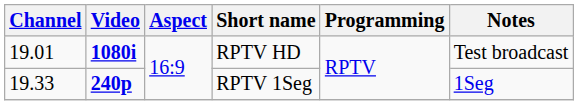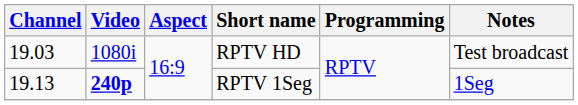 <table class="wikitable">
 <tr>
 <th><a href='#'>Channel</a></th>
 <th><a href='#'>Video</a></th>
 <th><a href='#'>Aspect</a></th>
 <th>Short name</th>
 <th>Programming</th>
 <th>Notes</th>
 </tr>
 <tr>
-<td>19.01</td>
-<td><strong><a href='#'>1080i</a></strong></td>
+<td>19.03</td>
+<td><a href='#'>1080i</a></td>
 <td rowspan="2"><a href='#'>16:9</a></td>
 <td>RPTV HD</td>
 <td rowspan="2"><a href='#'>RPTV</a></td>
 <td>Test broadcast</td>
 </tr>
 <tr>
-<td>19.33</td>
+<td>19.13</td>
 <td><strong><a href='#'>240p</a></strong></td>
 <td>RPTV 1Seg</td>
 <td><a href='#'>1Seg</a></td>
 </tr>
 <tr>
 </tr>
 </table>
